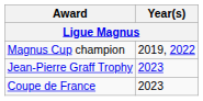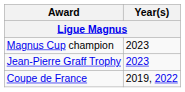 <table class="wikitable">
 <tr>
 <th>Award</th>
 <th>Year(s)</th>
 </tr>
 <tr>
 <th colspan="3"><a href='#'>Ligue Magnus</a></th>
 </tr>
 <tr>
 <td><a href='#'>Magnus Cup</a> champion</td>
-<td>2019, <a href='#'>2022</a></td>
+<td>2023</td>
 </tr>
 <tr>
 <td><a href='#'>Jean-Pierre Graff Trophy</a></td>
 <td><a href='#'>2023</a></td>
 </tr>
 <tr>
 <td><a href='#'>Coupe de France</a></td>
-<td>2023</td>
+<td>2019, <a href='#'>2022</a></td>
 </tr>
 </table>
